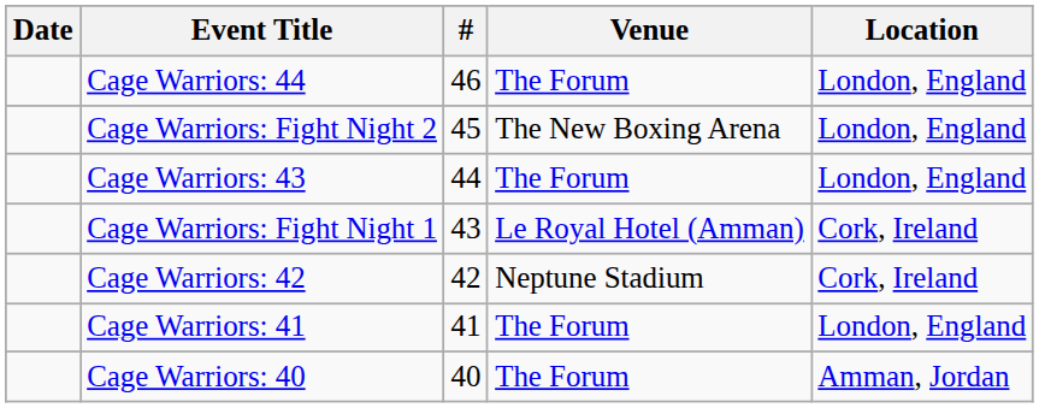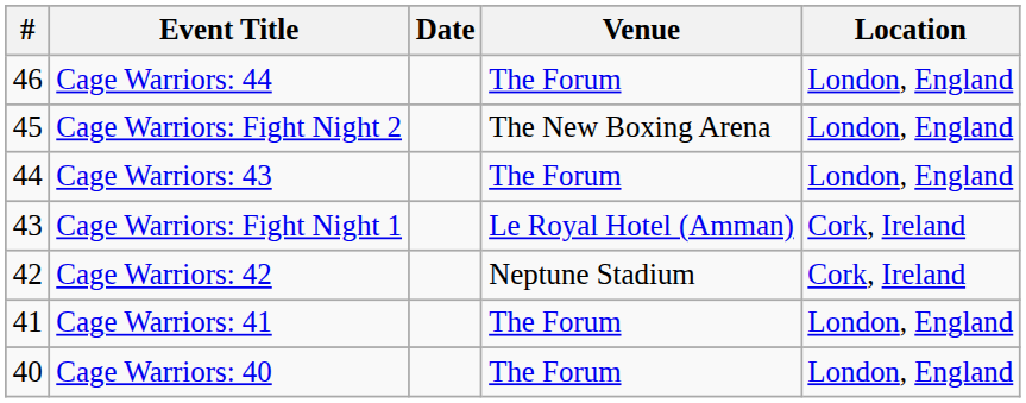 <table class="sortable wikitable succession-box" style="font-size:90%;">
 <tr>
+<th scope="col">#</th>
+<th scope="col">Event Title</th>
 <th scope="col">Date</th>
-<th scope="col">Event Title</th>
-<th scope="col">#</th>
 <th scope="col">Venue</th>
 <th scope="col">Location</th>
 </tr>
 <tr>
+<td align=center>46</td>
+<td><a href='#'>Cage Warriors: 44</a></td>
 <td></td>
-<td><a href='#'>Cage Warriors: 44</a></td>
-<td align=center>46</td>
 <td><a href='#'>The Forum</a></td>
 <td><a href='#'>London</a>, <a href='#'>England</a></td>
 </tr>
 <tr>
+<td align=center>45</td>
+<td><a href='#'>Cage Warriors: Fight Night 2</a></td>
 <td></td>
-<td><a href='#'>Cage Warriors: Fight Night 2</a></td>
-<td align=center>45</td>
 <td>The New Boxing Arena</td>
 <td><a href='#'>London</a>, <a href='#'>England</a></td>
 </tr>
 <tr>
+<td align=center>44</td>
+<td><a href='#'>Cage Warriors: 43</a></td>
 <td></td>
-<td><a href='#'>Cage Warriors: 43</a></td>
-<td align=center>44</td>
 <td><a href='#'>The Forum</a></td>
 <td><a href='#'>London</a>, <a href='#'>England</a></td>
 </tr>
 <tr>
+<td align=center>43</td>
+<td><a href='#'>Cage Warriors: Fight Night 1</a></td>
 <td></td>
-<td><a href='#'>Cage Warriors: Fight Night 1</a></td>
-<td align=center>43</td>
 <td><a href='#'>Le Royal Hotel (Amman)</a></td>
 <td><a href='#'>Cork</a>, <a href='#'>Ireland</a></td>
 </tr>
 <tr>
+<td align=center>42</td>
+<td><a href='#'>Cage Warriors: 42</a></td>
 <td></td>
-<td><a href='#'>Cage Warriors: 42</a></td>
-<td align=center>42</td>
 <td>Neptune Stadium</td>
 <td><a href='#'>Cork</a>, <a href='#'>Ireland</a></td>
 </tr>
 <tr>
+<td align=center>41</td>
+<td><a href='#'>Cage Warriors: 41</a></td>
 <td></td>
-<td><a href='#'>Cage Warriors: 41</a></td>
-<td align=center>41</td>
 <td><a href='#'>The Forum</a></td>
 <td><a href='#'>London</a>, <a href='#'>England</a></td>
 </tr>
 <tr>
+<td align=center>40</td>
+<td><a href='#'>Cage Warriors: 40</a></td>
 <td></td>
-<td><a href='#'>Cage Warriors: 40</a></td>
-<td align=center>40</td>
 <td><a href='#'>The Forum</a></td>
-<td><a href='#'>Amman</a>, <a href='#'>Jordan</a></td>
+<td><a href='#'>London</a>, <a href='#'>England</a></td>
 </tr>
 </table>
